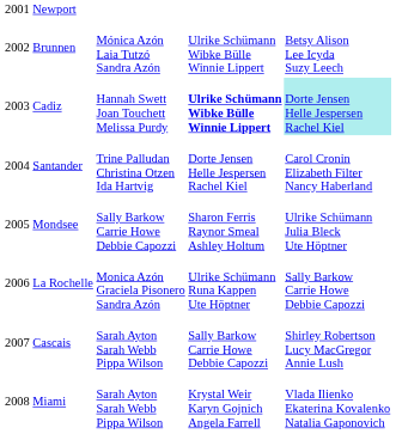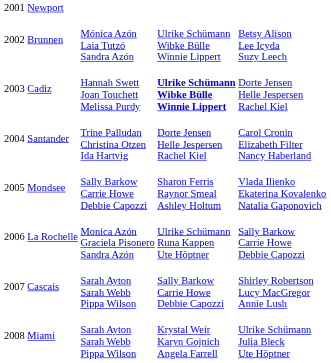 <table>
 <tr>
 <td>2001 <a href='#'>Newport</a></td>
 <td></td>
 <td></td>
 <td></td>
 <td></td>
 </tr>
 <tr>
 <td>2002 <a href='#'>Brunnen</a></td>
 <td><br><a href='#'>Mónica Azón</a><br><a href='#'>Laia Tutzó</a><br><a href='#'>Sandra Azón</a></td>
 <td><br><a href='#'>Ulrike Schümann</a><br><a href='#'>Wibke Bülle</a><br><a href='#'>Winnie Lippert</a></td>
 <td><br><a href='#'>Betsy Alison</a><br><a href='#'>Lee Icyda</a><br><a href='#'>Suzy Leech</a></td>
 <td></td>
 </tr>
 <tr>
 <td>2003 <a href='#'>Cadiz</a></td>
 <td><br><a href='#'>Hannah Swett</a><br><a href='#'>Joan Touchett</a><br><a href='#'>Melissa Purdy</a></td>
 <td><strong><br><a href='#'>Ulrike Schümann</a><br><a href='#'>Wibke Bülle</a><br><a href='#'>Winnie Lippert</a></strong></td>
-<td style="background: paleturquoise;"><br><a href='#'>Dorte Jensen</a><br><a href='#'>Helle Jespersen</a><br><a href='#'>Rachel Kiel</a></td>
+<td><br><a href='#'>Dorte Jensen</a><br><a href='#'>Helle Jespersen</a><br><a href='#'>Rachel Kiel</a></td>
 <td></td>
 </tr>
 <tr>
 <td>2004 <a href='#'>Santander</a></td>
 <td><br><a href='#'>Trine Palludan</a><br><a href='#'>Christina Otzen</a><br><a href='#'>Ida Hartvig</a></td>
 <td><br><a href='#'>Dorte Jensen</a><br><a href='#'>Helle Jespersen</a><br><a href='#'>Rachel Kiel</a></td>
 <td><br><a href='#'>Carol Cronin</a><br><a href='#'>Elizabeth Filter</a><br><a href='#'>Nancy Haberland</a></td>
 <td></td>
 </tr>
 <tr>
 <td>2005 <a href='#'>Mondsee</a></td>
 <td><br><a href='#'>Sally Barkow</a><br><a href='#'>Carrie Howe</a><br><a href='#'>Debbie Capozzi</a></td>
 <td><br><a href='#'>Sharon Ferris</a><br><a href='#'>Raynor Smeal</a><br><a href='#'>Ashley Holtum</a></td>
-<td><br><a href='#'>Ulrike Schümann</a><br><a href='#'>Julia Bleck</a><br><a href='#'>Ute Höptner</a></td>
+<td><br><a href='#'>Vlada Ilienko</a><br><a href='#'>Ekaterina Kovalenko</a><br><a href='#'>Natalia Gaponovich</a></td>
 <td></td>
 </tr>
 <tr>
 <td>2006 <a href='#'>La Rochelle</a></td>
 <td><br><a href='#'>Monica Azón</a><br><a href='#'>Graciela Pisonero</a><br><a href='#'>Sandra Azón</a></td>
 <td><br><a href='#'>Ulrike Schümann</a><br><a href='#'>Runa Kappen</a><br><a href='#'>Ute Höptner</a></td>
 <td><br><a href='#'>Sally Barkow</a><br><a href='#'>Carrie Howe</a><br><a href='#'>Debbie Capozzi</a></td>
 <td></td>
 </tr>
 <tr>
 <td>2007 <a href='#'>Cascais</a></td>
 <td><br><a href='#'>Sarah Ayton</a><br><a href='#'>Sarah Webb</a><br><a href='#'>Pippa Wilson</a></td>
 <td><br><a href='#'>Sally Barkow</a><br><a href='#'>Carrie Howe</a><br><a href='#'>Debbie Capozzi</a></td>
 <td><br><a href='#'>Shirley Robertson</a><br><a href='#'>Lucy MacGregor</a><br><a href='#'>Annie Lush</a></td>
 <td></td>
 </tr>
 <tr>
 <td>2008 <a href='#'>Miami</a></td>
 <td><br><a href='#'>Sarah Ayton</a><br><a href='#'>Sarah Webb</a><br><a href='#'>Pippa Wilson</a></td>
 <td><br><a href='#'>Krystal Weir</a><br><a href='#'>Karyn Gojnich</a><br><a href='#'>Angela Farrell</a></td>
-<td><br><a href='#'>Vlada Ilienko</a><br><a href='#'>Ekaterina Kovalenko</a><br><a href='#'>Natalia Gaponovich</a></td>
+<td><br><a href='#'>Ulrike Schümann</a><br><a href='#'>Julia Bleck</a><br><a href='#'>Ute Höptner</a></td>
 <td></td>
 </tr>
 </table>
